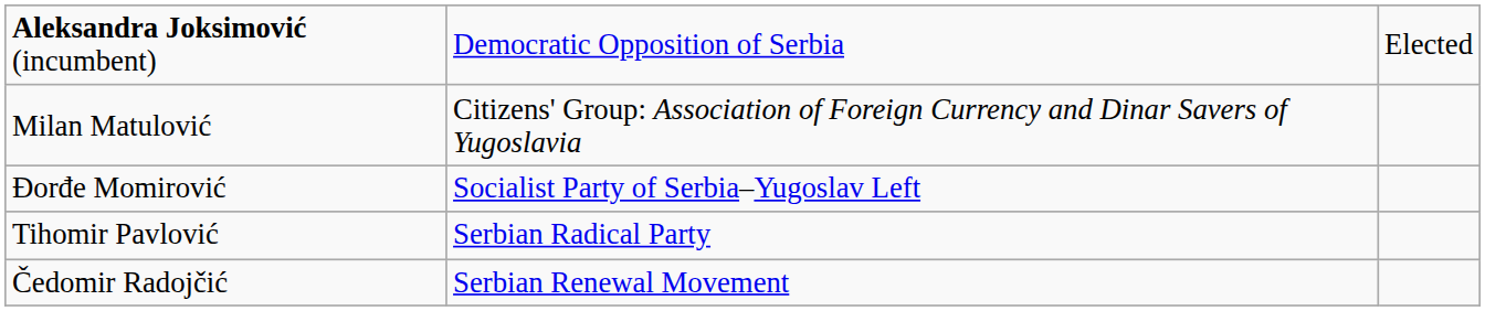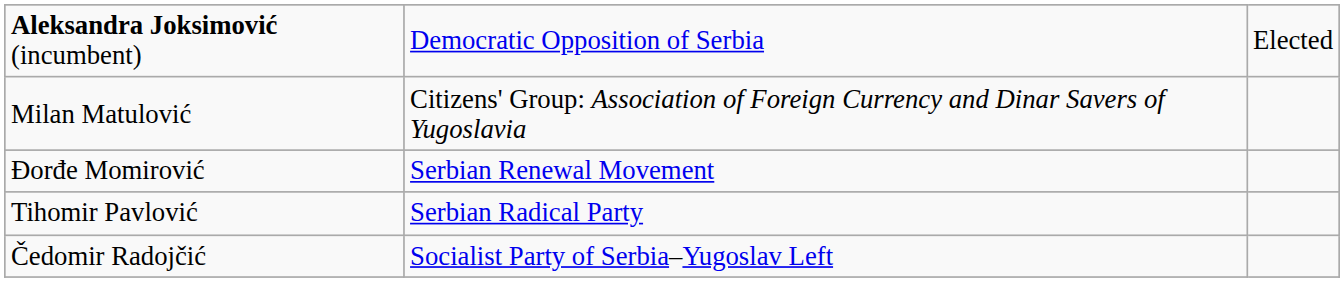 <table style="width:800px;" class="wikitable">
 <tr>
 <td align="left"><strong>Aleksandra Joksimović</strong> (incumbent)</td>
 <td align="left"><a href='#'>Democratic Opposition of Serbia</a></td>
 <td align="right">Elected</td>
 </tr>
 <tr>
 <td align="left">Milan Matulović</td>
 <td align="left">Citizens' Group: <em>Association of Foreign Currency and Dinar Savers of Yugoslavia</em></td>
 <td align="right"></td>
 </tr>
 <tr>
 <td align="left">Đorđe Momirović</td>
-<td align="left"><a href='#'>Socialist Party of Serbia</a>–<a href='#'>Yugoslav Left</a></td>
+<td align="left"><a href='#'>Serbian Renewal Movement</a></td>
 <td align="right"></td>
 </tr>
 <tr>
 <td align="left">Tihomir Pavlović</td>
 <td align="left"><a href='#'>Serbian Radical Party</a></td>
 <td align="right"></td>
 </tr>
 <tr>
 <td align="left">Čedomir Radojčić</td>
-<td align="left"><a href='#'>Serbian Renewal Movement</a></td>
+<td align="left"><a href='#'>Socialist Party of Serbia</a>–<a href='#'>Yugoslav Left</a></td>
 <td align="right"></td>
 </tr>
 </table>
